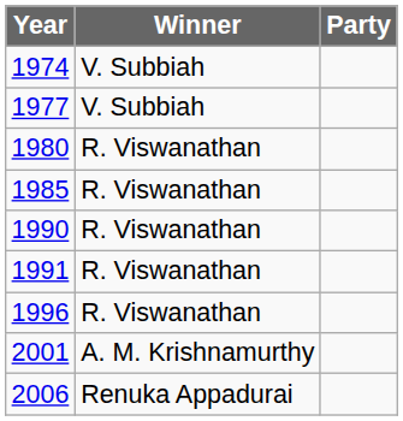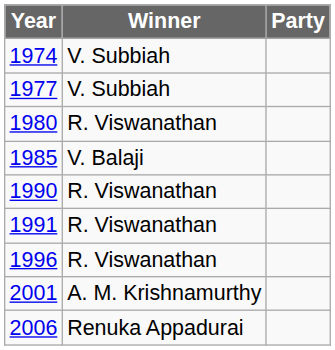 <table class="wikitable">
 <tr>
 <th style="background-color:#666666; color:white">Year</th>
 <th style="background-color:#666666; color:white">Winner</th>
 <th style="background-color:#666666; color:white" colspan="2">Party</th>
 </tr>
 <tr>
 <td><a href='#'>1974</a></td>
 <td>V. Subbiah</td>
 <td></td>
 </tr>
 <tr>
 <td><a href='#'>1977</a></td>
 <td>V. Subbiah</td>
 <td></td>
 </tr>
 <tr>
 <td><a href='#'>1980</a></td>
 <td>R. Viswanathan</td>
 <td></td>
 </tr>
 <tr>
 <td><a href='#'>1985</a></td>
-<td>R. Viswanathan</td>
+<td>V. Balaji</td>
 <td></td>
 </tr>
 <tr>
 <td><a href='#'>1990</a></td>
 <td>R. Viswanathan</td>
 <td></td>
 </tr>
 <tr>
 <td><a href='#'>1991</a></td>
 <td>R. Viswanathan</td>
 <td></td>
 </tr>
 <tr>
 <td><a href='#'>1996</a></td>
 <td>R. Viswanathan</td>
 <td></td>
 </tr>
 <tr>
 <td><a href='#'>2001</a></td>
 <td>A. M. Krishnamurthy</td>
 <td></td>
 </tr>
 <tr>
 <td><a href='#'>2006</a></td>
 <td>Renuka Appadurai</td>
 <td></td>
 </tr>
 </table>
